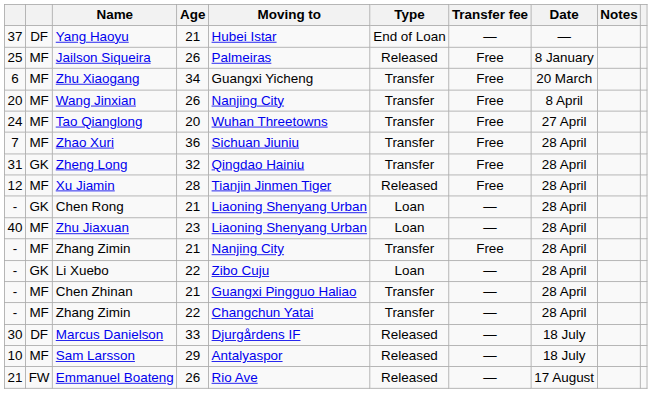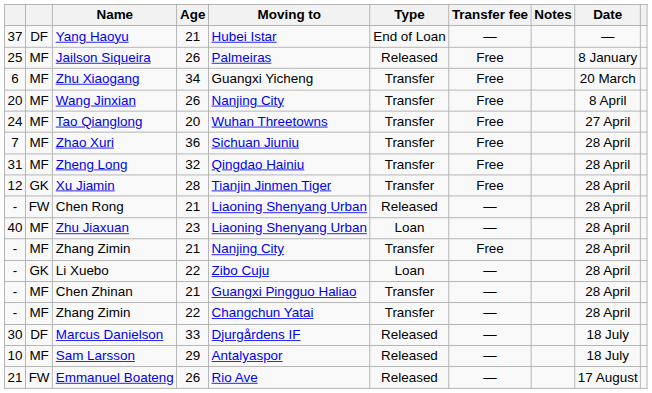 <table class="wikitable" style="text-align: center ">
 <tr>
 <th></th>
 <th></th>
 <th>Name</th>
 <th>Age</th>
 <th>Moving to</th>
 <th>Type</th>
 <th>Transfer fee</th>
+<th>Notes</th>
 <th>Date</th>
-<th>Notes</th>
 <th></th>
 </tr>
 <tr>
 <td>37</td>
 <td>DF</td>
 <td align="left"> <a href='#'>Yang Haoyu</a></td>
 <td>21</td>
 <td align="left"> <a href='#'>Hubei Istar</a></td>
 <td>End of Loan</td>
 <td>—</td>
+<td></td>
 <td>—</td>
-<td></td>
 <td></td>
 </tr>
 <tr>
 <td>25</td>
 <td>MF</td>
 <td align="left"> <a href='#'>Jailson Siqueira</a></td>
 <td>26</td>
 <td align="left"> <a href='#'>Palmeiras</a></td>
 <td>Released</td>
 <td>Free</td>
+<td></td>
 <td>8 January</td>
-<td></td>
 <td></td>
 </tr>
 <tr>
 <td>6</td>
 <td>MF</td>
 <td align="left"> <a href='#'>Zhu Xiaogang</a></td>
 <td>34</td>
 <td align="left"> Guangxi Yicheng</td>
 <td>Transfer</td>
 <td>Free</td>
+<td></td>
 <td>20 March</td>
-<td></td>
 <td></td>
 </tr>
 <tr>
 <td>20</td>
 <td>MF</td>
 <td align="left"> <a href='#'>Wang Jinxian</a></td>
 <td>26</td>
 <td align="left"> <a href='#'>Nanjing City</a></td>
 <td>Transfer</td>
 <td>Free</td>
+<td></td>
 <td>8 April</td>
-<td></td>
 <td></td>
 </tr>
 <tr>
 <td>24</td>
 <td>MF</td>
 <td align="left"> <a href='#'>Tao Qianglong</a></td>
 <td>20</td>
 <td align="left"> <a href='#'>Wuhan Threetowns</a></td>
 <td>Transfer</td>
 <td>Free</td>
+<td></td>
 <td>27 April</td>
-<td></td>
 <td></td>
 </tr>
 <tr>
 <td>7</td>
 <td>MF</td>
 <td align="left"> <a href='#'>Zhao Xuri</a></td>
 <td>36</td>
 <td align="left"> <a href='#'>Sichuan Jiuniu</a></td>
 <td>Transfer</td>
 <td>Free</td>
+<td></td>
 <td>28 April</td>
-<td></td>
 <td></td>
 </tr>
 <tr>
 <td>31</td>
-<td>GK</td>
+<td>MF</td>
 <td align="left"> <a href='#'>Zheng Long</a></td>
 <td>32</td>
 <td align="left"> <a href='#'>Qingdao Hainiu</a></td>
 <td>Transfer</td>
 <td>Free</td>
+<td></td>
 <td>28 April</td>
-<td></td>
 <td></td>
 </tr>
 <tr>
 <td>12</td>
-<td>MF</td>
+<td>GK</td>
 <td align="left"> <a href='#'>Xu Jiamin</a></td>
 <td>28</td>
 <td align="left"> <a href='#'>Tianjin Jinmen Tiger</a></td>
-<td>Released</td>
+<td>Transfer</td>
 <td>Free</td>
+<td></td>
 <td>28 April</td>
-<td></td>
 <td></td>
 </tr>
 <tr>
 <td>-</td>
-<td>GK</td>
+<td>FW</td>
 <td align="left"> Chen Rong</td>
 <td>21</td>
 <td align="left"> <a href='#'>Liaoning Shenyang Urban</a></td>
-<td>Loan</td>
+<td>Released</td>
 <td>—</td>
+<td></td>
 <td>28 April</td>
-<td></td>
 <td></td>
 </tr>
 <tr>
 <td>40</td>
 <td>MF</td>
 <td align="left"> <a href='#'>Zhu Jiaxuan</a></td>
 <td>23</td>
 <td align="left"> <a href='#'>Liaoning Shenyang Urban</a></td>
 <td>Loan</td>
 <td>—</td>
+<td></td>
 <td>28 April</td>
-<td></td>
 <td></td>
 </tr>
 <tr>
 <td>-</td>
 <td>MF</td>
 <td align="left"> Zhang Zimin</td>
 <td>21</td>
 <td align="left"> <a href='#'>Nanjing City</a></td>
 <td>Transfer</td>
 <td>Free</td>
+<td></td>
 <td>28 April</td>
-<td></td>
 <td></td>
 </tr>
 <tr>
 <td>-</td>
 <td>GK</td>
 <td align="left"> Li Xuebo</td>
 <td>22</td>
 <td align="left"> <a href='#'>Zibo Cuju</a></td>
 <td>Loan</td>
 <td>—</td>
+<td></td>
 <td>28 April</td>
-<td></td>
 <td></td>
 </tr>
 <tr>
 <td>-</td>
 <td>MF</td>
 <td align="left"> Chen Zhinan</td>
 <td>21</td>
 <td align="left"> <a href='#'>Guangxi Pingguo Haliao</a></td>
 <td>Transfer</td>
 <td>—</td>
+<td></td>
 <td>28 April</td>
-<td></td>
 <td></td>
 </tr>
 <tr>
 <td>-</td>
 <td>MF</td>
 <td align="left"> Zhang Zimin</td>
 <td>22</td>
 <td align="left"> <a href='#'>Changchun Yatai</a></td>
 <td>Transfer</td>
 <td>—</td>
+<td></td>
 <td>28 April</td>
-<td></td>
 <td></td>
 </tr>
 <tr>
 <td>30</td>
 <td>DF</td>
 <td align="left"> <a href='#'>Marcus Danielson</a></td>
 <td>33</td>
 <td align="left"> <a href='#'>Djurgårdens IF</a></td>
 <td>Released</td>
 <td>—</td>
+<td></td>
 <td>18 July</td>
-<td></td>
 <td></td>
 </tr>
 <tr>
 <td>10</td>
 <td>MF</td>
 <td align="left"> <a href='#'>Sam Larsson</a></td>
 <td>29</td>
 <td align="left"> <a href='#'>Antalyaspor</a></td>
 <td>Released</td>
 <td>—</td>
+<td></td>
 <td>18 July</td>
-<td></td>
 <td></td>
 </tr>
 <tr>
 <td>21</td>
 <td>FW</td>
 <td align="left"> <a href='#'>Emmanuel Boateng</a></td>
 <td>26</td>
 <td align="left"> <a href='#'>Rio Ave</a></td>
 <td>Released</td>
 <td>—</td>
+<td></td>
 <td>17 August</td>
-<td></td>
 <td></td>
 </tr>
 </table>
